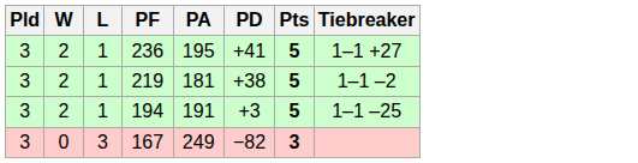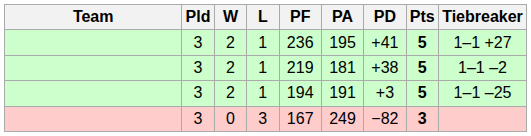 <table class="wikitable" style="text-align:center;">
 <tr>
+<th width=170>Team</th>
 <th width=25>Pld</th>
 <th width=25>W</th>
 <th width=25>L</th>
 <th width=35>PF</th>
 <th width=35>PA</th>
 <th width=35>PD</th>
 <th width=25>Pts</th>
 <th width=50>Tiebreaker</th>
 </tr>
 <tr bgcolor=#ccffcc>
+<td align="left"></td>
 <td>3</td>
 <td>2</td>
 <td>1</td>
 <td>236</td>
 <td>195</td>
 <td>+41</td>
 <td><strong>5</strong></td>
 <td>1–1 +27</td>
 </tr>
 <tr bgcolor=#ccffcc>
+<td align="left"></td>
 <td>3</td>
 <td>2</td>
 <td>1</td>
 <td>219</td>
 <td>181</td>
 <td>+38</td>
 <td><strong>5</strong></td>
 <td>1–1 –2</td>
 </tr>
 <tr bgcolor=#ccffcc>
+<td align="left"></td>
 <td>3</td>
 <td>2</td>
 <td>1</td>
 <td>194</td>
 <td>191</td>
 <td>+3</td>
 <td><strong>5</strong></td>
 <td>1–1 –25</td>
 </tr>
 <tr bgcolor=#ffcccc>
+<td align="left"></td>
 <td>3</td>
 <td>0</td>
 <td>3</td>
 <td>167</td>
 <td>249</td>
 <td>−82</td>
 <td><strong>3</strong></td>
 <td></td>
 </tr>
 </table>
